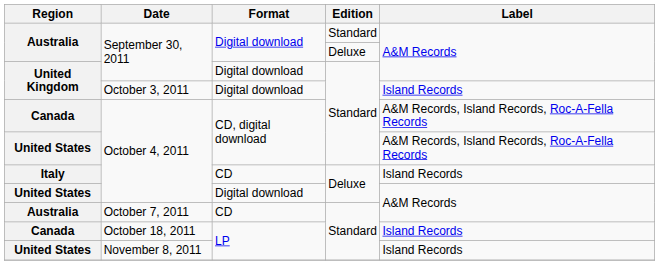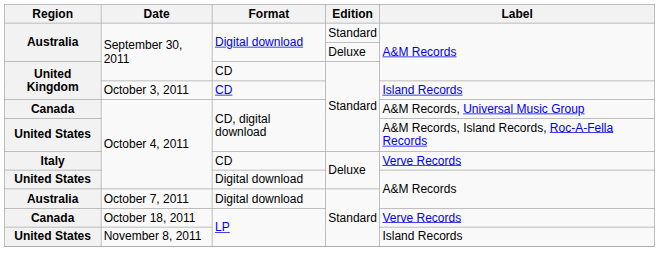 <table class="wikitable plainrowheaders">
 <tr>
 <th>Region</th>
 <th>Date</th>
 <th>Format</th>
 <th>Edition</th>
 <th>Label</th>
 </tr>
 <tr>
 <th scope="row" rowspan="2">Australia</th>
 <td rowspan="3">September 30, 2011</td>
 <td rowspan="2"><a href='#'>Digital download</a></td>
 <td>Standard</td>
 <td rowspan="3"><a href='#'>A&M Records</a></td>
 </tr>
 <tr>
 <td>Deluxe</td>
 </tr>
 <tr>
 <th scope="row" rowspan="2">United Kingdom</th>
-<td>Digital download</td>
+<td>CD</td>
 <td rowspan="4">Standard</td>
 </tr>
 <tr>
 <td>October 3, 2011</td>
-<td>Digital download</td>
+<td><a href='#'>CD</a></td>
 <td><a href='#'>Island Records</a></td>
 </tr>
 <tr>
 <th scope="row">Canada</th>
 <td rowspan="4">October 4, 2011</td>
 <td rowspan="2">CD, digital download</td>
-<td>A&M Records, Island Records, <a href='#'>Roc-A-Fella Records</a></td>
+<td>A&M Records, <a href='#'>Universal Music Group</a></td>
 </tr>
 <tr>
 <th scope="row">United States</th>
 <td>A&M Records, Island Records, <a href='#'>Roc-A-Fella Records</a></td>
 </tr>
 <tr>
 <th scope="row">Italy</th>
 <td>CD</td>
 <td rowspan="2">Deluxe</td>
-<td>Island Records</td>
+<td><a href='#'>Verve Records</a></td>
 </tr>
 <tr>
 <th scope="row">United States</th>
 <td>Digital download</td>
 <td rowspan="2">A&M Records</td>
 </tr>
 <tr>
 <th scope="row">Australia</th>
 <td>October 7, 2011</td>
-<td>CD</td>
+<td>Digital download</td>
 <td rowspan="3">Standard</td>
 </tr>
 <tr>
 <th scope="row">Canada</th>
 <td>October 18, 2011</td>
 <td rowspan="2"><a href='#'>LP</a></td>
-<td><a href='#'>Island Records</a></td>
+<td><a href='#'>Verve Records</a></td>
 </tr>
 <tr>
 <th scope="row">United States</th>
 <td>November 8, 2011</td>
 <td>Island Records</td>
 </tr>
 <tr>
 </tr>
 </table>
